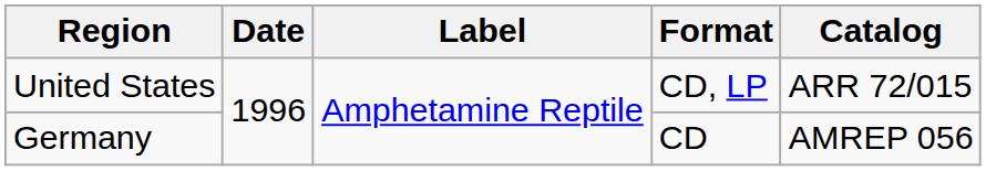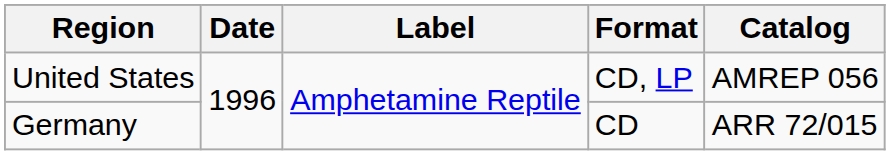 <table class="wikitable">
 <tr>
 <th>Region</th>
 <th>Date</th>
 <th>Label</th>
 <th>Format</th>
 <th>Catalog</th>
 </tr>
 <tr>
 <td>United States</td>
 <td rowspan="2">1996</td>
 <td rowspan="2"><a href='#'>Amphetamine Reptile</a></td>
 <td>CD, <a href='#'>LP</a></td>
-<td>ARR 72/015</td>
+<td>AMREP 056</td>
 </tr>
 <tr>
 <td>Germany</td>
 <td>CD</td>
-<td>AMREP 056</td>
+<td>ARR 72/015</td>
 </tr>
 </table>
